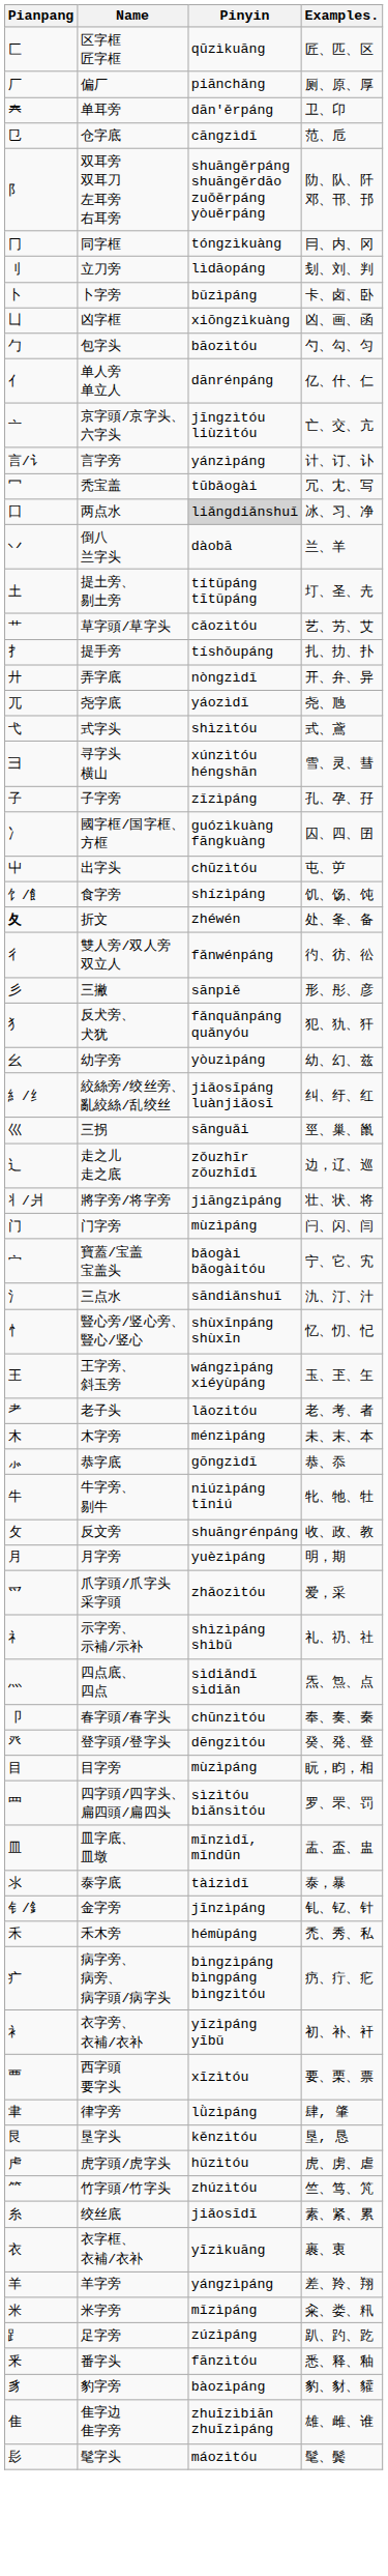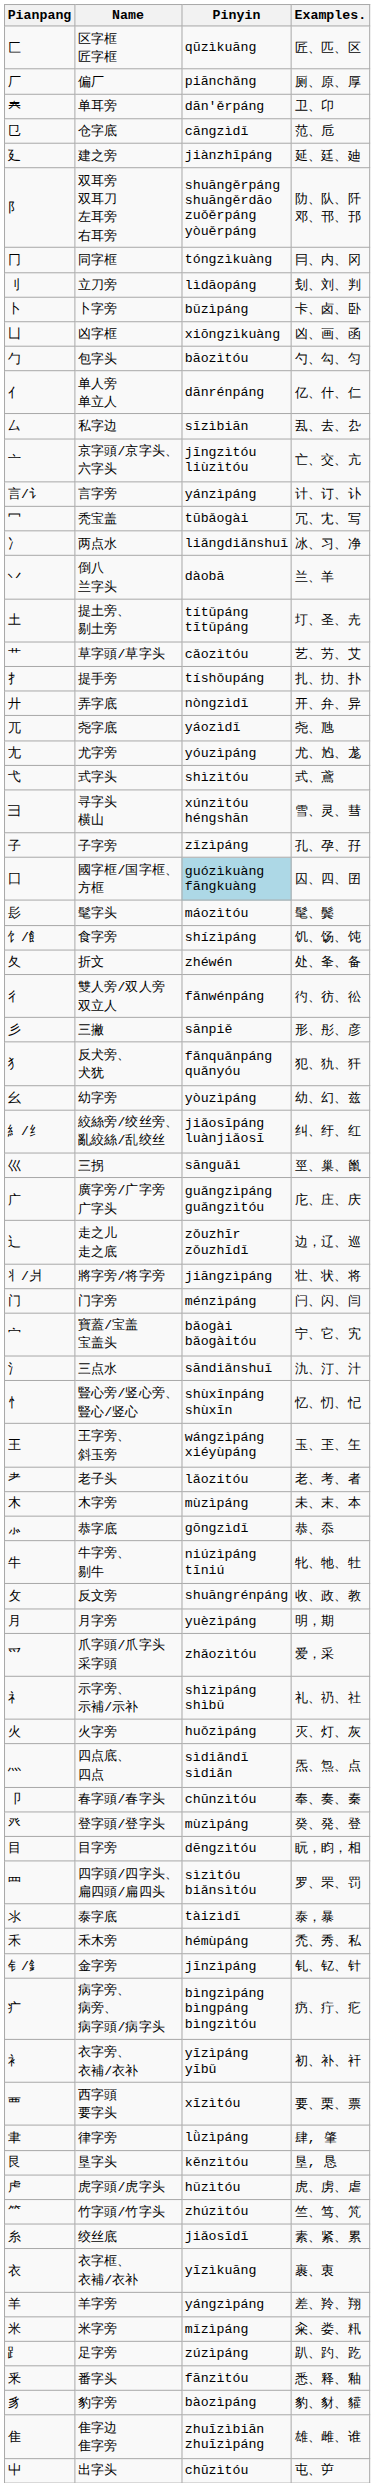 <table class="wikitable">
 <tr>
 <th>Pianpang</th>
 <th>Name</th>
 <th>Pinyin</th>
 <th>Examples.</th>
 </tr>
 <tr>
 <td>匚</td>
 <td>区字框<br>匠字框</td>
 <td>qūzìkuāng</td>
 <td>匠、匹、区</td>
 </tr>
 <tr>
 <td>厂</td>
 <td>偏厂</td>
 <td>piānchǎng</td>
 <td>厕、原、厚</td>
 </tr>
 <tr>
 <td>𡗗</td>
 <td>单耳旁</td>
 <td>dān'ěrpáng</td>
 <td>卫、卬</td>
 </tr>
 <tr>
 <td>㔾</td>
 <td>仓字底</td>
 <td>cāngzìdǐ</td>
 <td>范、卮</td>
+</tr>
+<tr>
+<td>廴</td>
+<td>建之旁</td>
+<td>jiànzhīpáng</td>
+<td>延、廷、廸</td>
 </tr>
 <tr>
 <td>阝</td>
 <td>双耳旁<br>双耳刀<br>左耳旁<br>右耳旁</td>
 <td>shuāngěrpáng<br>shuāngěrdāo<br>zuǒěrpáng<br>yòuěrpáng</td>
 <td>阞、队、阡<br>邓、邗、邘</td>
 </tr>
 <tr>
 <td>冂</td>
 <td>同字框</td>
 <td>tóngzìkuàng</td>
 <td>冃、内、冈</td>
 </tr>
 <tr>
 <td>刂</td>
 <td>立刀旁</td>
 <td>lìdāopáng</td>
 <td>刬、刘、判</td>
 </tr>
 <tr>
 <td>卜</td>
 <td>卜字旁</td>
 <td>bǔzìpáng</td>
 <td>卡、卤、卧</td>
 </tr>
 <tr>
 <td>凵</td>
 <td>凶字框</td>
 <td>xiōngzìkuàng</td>
 <td>凶、画、函</td>
 </tr>
 <tr>
 <td>勹</td>
 <td>包字头</td>
 <td>bāozìtóu</td>
 <td>勺、勾、匀</td>
 </tr>
 <tr>
 <td>亻</td>
 <td>单人旁<br>单立人</td>
 <td>dānrénpáng</td>
 <td>亿、什、仁</td>
 </tr>
 <tr>
+<td>厶</td>
+<td>私字边</td>
+<td>sīzìbiān</td>
+<td>厾、去、厹</td>
+</tr>
+<tr>
 <td>亠</td>
 <td>京字頭/京字头、<br>六字头</td>
 <td>jīngzìtóu<br>liùzìtóu</td>
 <td>亡、交、亢</td>
 </tr>
 <tr>
 <td>言/讠</td>
 <td>言字旁</td>
 <td>yánzìpáng</td>
 <td>计、订、讣</td>
 </tr>
 <tr>
 <td>冖</td>
 <td>秃宝盖</td>
 <td>tūbǎogài</td>
 <td>冗、冘、写</td>
 </tr>
 <tr>
-<td>囗</td>
+<td>冫</td>
 <td>两点水</td>
-<td style="background: lightgrey;">liǎngdiǎnshuǐ</td>
+<td>liǎngdiǎnshuǐ</td>
 <td>冰、习、净</td>
 </tr>
 <tr>
 <td>丷</td>
 <td>倒八<br>兰字头</td>
 <td>dàobā</td>
 <td>兰、羊</td>
 </tr>
 <tr>
 <td>土</td>
 <td>提土旁、<br>剔土旁</td>
 <td>títǔpáng<br>tītǔpáng</td>
 <td>圢、圣、圥</td>
 </tr>
 <tr>
 <td>艹</td>
 <td>草字頭/草字头</td>
 <td>cǎozìtóu</td>
 <td>艺、艻、艾</td>
 </tr>
 <tr>
 <td>扌</td>
 <td>提手旁</td>
 <td>tíshǒupáng</td>
 <td>扎、扐、扑</td>
 </tr>
 <tr>
 <td>廾</td>
 <td>弄字底</td>
 <td>nòngzìdǐ</td>
 <td>开、弁、异</td>
 </tr>
 <tr>
 <td>兀</td>
 <td>尧字底</td>
 <td>yáozìdǐ</td>
 <td>尧、虺</td>
 </tr>
 <tr>
+<td>尢</td>
+<td>尤字旁</td>
+<td>yóuzìpáng</td>
+<td>尤、尥、尨</td>
+</tr>
+<tr>
 <td>弋</td>
 <td>式字头</td>
 <td>shìzìtóu</td>
 <td>式、鳶</td>
 </tr>
 <tr>
 <td>彐</td>
 <td>寻字头<br>横山</td>
 <td>xúnzìtóu <br> héngshān</td>
 <td>雪、灵、彗</td>
 </tr>
 <tr>
 <td>子</td>
 <td>子字旁</td>
 <td>zǐzìpáng</td>
 <td>孔、孕、孖</td>
 </tr>
 <tr>
-<td>冫</td>
+<td>囗</td>
 <td>國字框/国字框、<br>方框</td>
-<td>guózìkuàng<br>fāngkuàng</td>
+<td style="background: lightblue;">guózìkuàng<br>fāngkuàng</td>
 <td>囚、四、囝</td>
 </tr>
 <tr>
-<td>屮</td>
-<td>出字头</td>
-<td>chūzìtóu</td>
-<td>屯、屰</td>
+<td>髟</td>
+<td>髦字头</td>
+<td>máozìtóu</td>
+<td>髦、鬓</td>
 </tr>
 <tr>
 <td>饣/飠</td>
 <td>食字旁</td>
 <td>shízìpáng</td>
 <td>饥、饧、饨</td>
 </tr>
 <tr>
-<td><strong>夂</strong></td>
+<td>夂</td>
 <td>折文</td>
 <td>zhéwén</td>
 <td>处、夆、备</td>
 </tr>
 <tr>
 <td>彳</td>
 <td>雙人旁/双人旁 <br> 双立人</td>
 <td>fǎnwénpáng</td>
 <td>彴、彷、彸</td>
 </tr>
 <tr>
 <td>彡</td>
 <td>三撇</td>
 <td>sānpiě</td>
 <td>形、彤、彦</td>
 </tr>
 <tr>
 <td>犭</td>
 <td>反犬旁、<br>犬犹</td>
 <td>fǎnquǎnpáng<br>quǎnyóu</td>
 <td>犯、犰、犴</td>
 </tr>
 <tr>
 <td>幺</td>
 <td>幼字旁</td>
 <td>yòuzìpáng</td>
 <td>幼、幻、兹</td>
 </tr>
 <tr>
 <td>糹/纟</td>
 <td>絞絲旁/绞丝旁、<br>亂絞絲/乱绞丝</td>
 <td>jiǎosīpáng<br>luànjiǎosī</td>
 <td>纠、纡、红</td>
 </tr>
 <tr>
 <td>巛</td>
 <td>三拐</td>
 <td>sānguǎi</td>
 <td>巠、巢、巤</td>
 </tr>
 <tr>
+<td>广</td>
+<td>廣字旁/广字旁<br>广字头</td>
+<td>guǎngzìpáng<br>guǎngzìtóu</td>
+<td>庀、庄、庆</td>
+</tr>
+<tr>
 <td>辶</td>
 <td>走之儿<br>走之底</td>
 <td>zǒuzhīr<br>zǒuzhīdǐ</td>
 <td>边，辽、巡</td>
 </tr>
 <tr>
 <td>丬/爿</td>
 <td>將字旁/将字旁</td>
 <td>jiāngzìpáng</td>
 <td>壮、状、将</td>
 </tr>
 <tr>
 <td>门</td>
 <td>门字旁</td>
-<td>mùzìpáng</td>
+<td>ménzìpáng</td>
 <td>闩、闪、闫</td>
 </tr>
 <tr>
 <td>宀</td>
 <td>寶蓋/宝盖<br>宝盖头</td>
 <td>bǎogài<br>bǎogàitóu</td>
 <td>宁、它、宄</td>
 </tr>
 <tr>
 <td>氵</td>
 <td>三点水</td>
 <td>sāndiǎnshuǐ</td>
 <td>氿、汀、汁</td>
 </tr>
 <tr>
 <td>忄</td>
 <td>豎心旁/竖心旁、<br>豎心/竖心</td>
 <td>shùxīnpáng<br>shùxīn</td>
 <td>忆、忉、忋</td>
 </tr>
 <tr>
 <td>王</td>
 <td>王字旁、<br>斜玉旁</td>
 <td>wángzìpáng<br>xiéyùpáng</td>
 <td>玉、玊、玍</td>
 </tr>
 <tr>
 <td>耂</td>
 <td>老子头</td>
 <td>lǎozitóu</td>
 <td>老、考、者</td>
 </tr>
 <tr>
 <td>木</td>
 <td>木字旁</td>
-<td>ménzìpáng</td>
+<td>mùzìpáng</td>
 <td>未、末、本</td>
 </tr>
 <tr>
 <td>⺗</td>
 <td>恭字底</td>
 <td>gōngzìdǐ</td>
 <td>恭、忝</td>
 </tr>
 <tr>
 <td>牛</td>
 <td>牛字旁、<br>剔牛</td>
 <td>niúzìpáng<br>tīniú</td>
 <td>牝、牠、牡</td>
 </tr>
 <tr>
 <td>攵</td>
 <td>反文旁</td>
 <td>shuāngrénpáng</td>
 <td>收、政、教</td>
 </tr>
 <tr>
 <td>月</td>
 <td>月字旁</td>
 <td>yuèzìpáng</td>
 <td>明，期</td>
 </tr>
 <tr>
 <td>爫</td>
 <td>爪字頭/爪字头<br>采字頭</td>
 <td>zhǎozìtóu</td>
 <td>爱，采</td>
 </tr>
 <tr>
 <td>礻</td>
 <td>示字旁、<br>示補/示补</td>
 <td>shìzìpáng<br>shìbǔ</td>
 <td>礼、礽、社</td>
 </tr>
 <tr>
+<td>火</td>
+<td>火字旁</td>
+<td>huǒzìpáng</td>
+<td>灭、灯、灰</td>
+</tr>
+<tr>
 <td>灬</td>
 <td>四点底、<br>四点</td>
 <td>sìdiǎndǐ<br>sìdiǎn</td>
 <td>炁、炰、点</td>
 </tr>
 <tr>
 <td>卩</td>
 <td>春字頭/春字头</td>
 <td>chūnzìtóu</td>
 <td>奉、奏、秦</td>
 </tr>
 <tr>
 <td>癶</td>
 <td>登字頭/登字头</td>
-<td>dēngzìtóu</td>
+<td>mùzìpáng</td>
 <td>癸、発、登</td>
 </tr>
 <tr>
 <td>目</td>
 <td>目字旁</td>
-<td>mùzìpáng</td>
+<td>dēngzìtóu</td>
 <td>盶，盷，相</td>
 </tr>
 <tr>
 <td>罒</td>
 <td>四字頭/四字头、<br>扁四頭/扁四头</td>
 <td>sìzìtóu<br>biǎnsìtóu</td>
 <td>罗、罘、罚</td>
 </tr>
 <tr>
-<td>皿</td>
-<td>皿字底、<br>皿墩</td>
-<td>mǐnzìdǐ,<br>mǐndūn</td>
-<td>盂、盃、盅</td>
-</tr>
-<tr>
 <td>氺</td>
 <td>泰字底</td>
 <td>tàizìdǐ</td>
 <td>泰，暴</td>
 </tr>
 <tr>
+<td>禾</td>
+<td>禾木旁</td>
+<td>hémùpáng</td>
+<td>禿、秀、私</td>
+</tr>
+<tr>
 <td>钅/釒</td>
 <td>金字旁</td>
 <td>jīnzìpáng</td>
 <td>钆、钇、针</td>
-</tr>
-<tr>
-<td>禾</td>
-<td>禾木旁</td>
-<td>hémùpáng</td>
-<td>禿、秀、私</td>
 </tr>
 <tr>
 <td>疒</td>
 <td>病字旁、<br>病旁、<br>病字頭/病字头</td>
 <td>bìngzìpáng<br>bìngpáng<br>bìngzìtóu</td>
 <td>疓、疔、疕</td>
 </tr>
 <tr>
 <td>衤</td>
 <td>衣字旁、<br>衣補/衣补</td>
 <td>yīzìpáng<br>yībǔ</td>
 <td>初、补、衦</td>
 </tr>
 <tr>
 <td>覀</td>
 <td>西字頭<br>要字头</td>
 <td>xīzìtóu</td>
 <td>要、栗、票</td>
 </tr>
 <tr>
 <td>聿</td>
 <td>律字旁</td>
 <td>lǜzìpáng</td>
 <td>肆, 肇</td>
 </tr>
 <tr>
 <td>艮</td>
 <td>垦字头</td>
 <td>kěnzìtóu</td>
 <td>垦, 恳</td>
 </tr>
 <tr>
 <td>虍</td>
 <td>虎字頭/虎字头</td>
 <td>hǔzìtóu</td>
 <td>虎、虏、虐</td>
 </tr>
 <tr>
 <td>⺮</td>
 <td>竹字頭/竹字头</td>
 <td>zhúzìtóu</td>
 <td>竺、笃、竼</td>
 </tr>
 <tr>
 <td>糸</td>
 <td>绞丝底</td>
 <td>jiǎosīdǐ</td>
 <td>素、紧、累</td>
 </tr>
 <tr>
 <td>衣</td>
 <td>衣字框、<br>衣補/衣补</td>
 <td>yīzìkuāng</td>
 <td>裹、衷</td>
 </tr>
 <tr>
 <td>羊</td>
 <td>羊字旁</td>
 <td>yángzìpáng</td>
 <td>差、羚、翔</td>
 </tr>
 <tr>
 <td>米</td>
 <td>米字旁</td>
 <td>mǐzìpáng</td>
 <td>籴、娄、籸</td>
 </tr>
 <tr>
 <td>⻊</td>
 <td>足字旁</td>
 <td>zúzìpáng</td>
 <td>趴、趵、趷</td>
 </tr>
 <tr>
 <td>釆</td>
 <td>番字头</td>
 <td>fānzìtóu</td>
 <td>悉、释、釉</td>
 </tr>
 <tr>
 <td>豸</td>
 <td>豹字旁</td>
 <td>bàozìpáng</td>
 <td>豹、豺、貛</td>
 </tr>
 <tr>
 <td>隹</td>
 <td>隹字边<br>隹字旁</td>
 <td>zhuīzìbiān <br>zhuīzìpáng</td>
 <td>雄、雌、谁</td>
 </tr>
 <tr>
-<td>髟</td>
-<td>髦字头</td>
-<td>máozìtóu</td>
-<td>髦、鬓</td>
+<td>屮</td>
+<td>出字头</td>
+<td>chūzìtóu</td>
+<td>屯、屰</td>
 </tr>
 </table>
